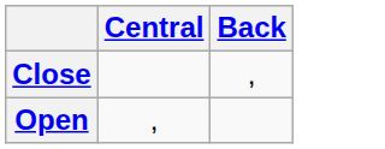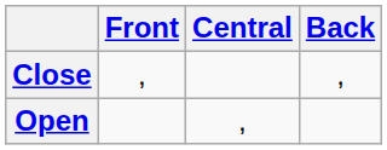 <table class="wikitable" style="text-align: center;">
 <tr>
 <th></th>
+<th><a href='#'>Front</a></th>
 <th><a href='#'>Central</a></th>
 <th><a href='#'>Back</a></th>
 </tr>
 <tr>
 <th><a href='#'>Close</a></th>
+<td>, </td>
 <td></td>
 <td>, </td>
 </tr>
 <tr>
 <th><a href='#'>Open</a></th>
+<td></td>
 <td>, </td>
 <td></td>
 </tr>
 </table>
